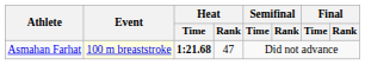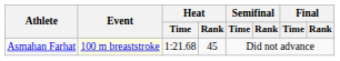 <table class=wikitable style="font-size:90%">
 <tr>
 <th rowspan="2">Athlete</th>
 <th rowspan="2">Event</th>
 <th colspan="2">Heat</th>
 <th colspan="2">Semifinal</th>
 <th colspan="2">Final</th>
 </tr>
 <tr style="font-size:95%">
 <th>Time</th>
 <th>Rank</th>
 <th>Time</th>
 <th>Rank</th>
 <th>Time</th>
 <th>Rank</th>
 </tr>
 <tr align=center>
 <td align=left><a href='#'>Asmahan Farhat</a></td>
 <td align=left style="background: lightyellow;"><a href='#'>100 m breaststroke</a></td>
-<td><strong>1:21.68</strong></td>
-<td>47</td>
+<td>1:21.68</td>
+<td>45</td>
 <td colspan=4>Did not advance</td>
 </tr>
 </table>
